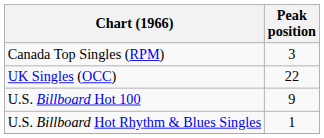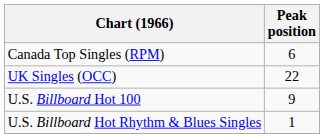 <table class="wikitable sortable">
 <tr>
 <th>Chart (1966)</th>
 <th>Peak<br>position</th>
 </tr>
 <tr>
 <td>Canada Top Singles (<a href='#'>RPM</a>)</td>
-<td align="center">3</td>
+<td align="center">6</td>
 </tr>
 <tr>
 <td><a href='#'>UK Singles</a> (<a href='#'>OCC</a>)</td>
 <td align="center">22</td>
 </tr>
 <tr>
 <td>U.S. <a href='#'><em>Billboard</em> Hot 100</a></td>
 <td align="center">9</td>
 </tr>
 <tr>
 <td>U.S. <em>Billboard</em> <a href='#'>Hot Rhythm & Blues Singles</a></td>
 <td align="center">1</td>
 </tr>
 <tr>
 </tr>
 </table>
